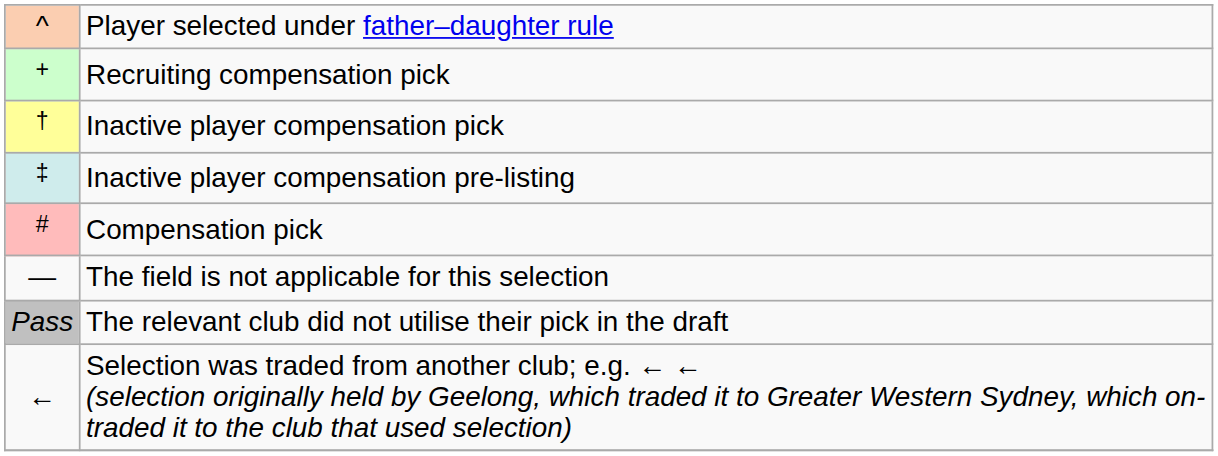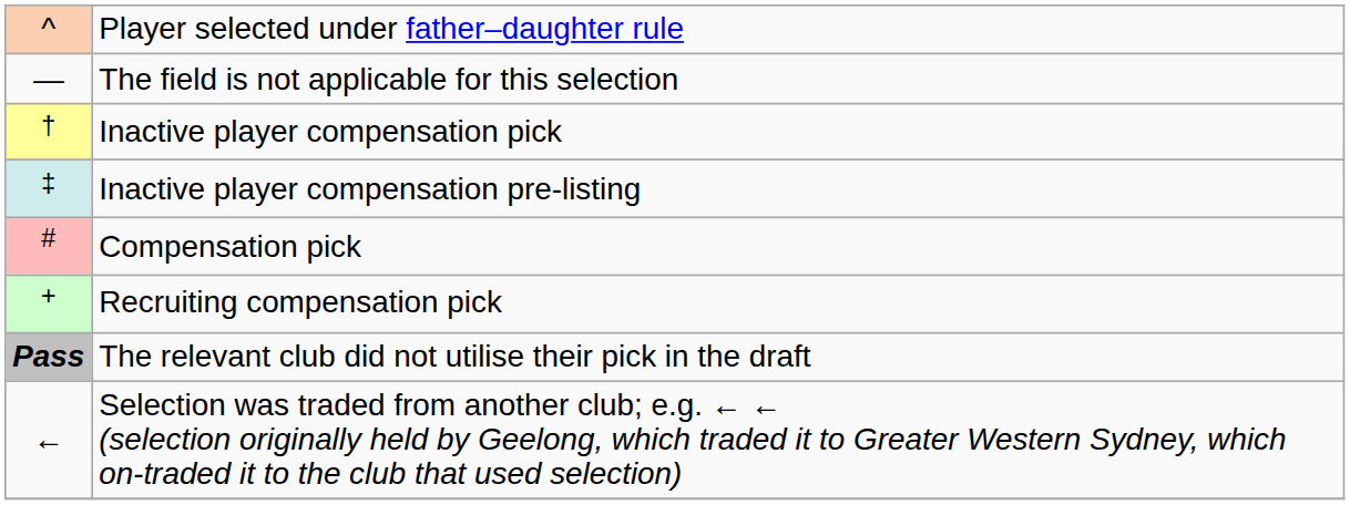 <table class="wikitable plainrowheaders" style="width:55%">
 <tr>
 <td scope="row" style="text-align:center; background:#FBCEB1;">^</td>
 <td>Player selected under <a href='#'>father–daughter rule</a></td>
 </tr>
 <tr>
-<td scope="row" style="text-align:center; background:#CCFFCC;"><sup>+</sup></td>
-<td>Recruiting compensation pick</td>
+<td scope="row" style="text-align:center;">—</td>
+<td>The field is not applicable for this selection</td>
 </tr>
 <tr>
 <td scope="row" style="text-align:center; background:#ff9;"><sup>†</sup></td>
 <td>Inactive player compensation pick</td>
 </tr>
 <tr>
 <td scope="row" style="text-align:center; background:#cfecec;"><sup>‡</sup></td>
 <td>Inactive player compensation pre-listing</td>
 </tr>
 <tr>
 <td scope="row" style="text-align:center; background:#ffbbbb;"><sup>#</sup></td>
 <td>Compensation pick</td>
 </tr>
 <tr>
-<td scope="row" style="text-align:center;">—</td>
-<td>The field is not applicable for this selection</td>
+<td scope="row" style="text-align:center; background:#CCFFCC;"><sup>+</sup></td>
+<td>Recruiting compensation pick</td>
 </tr>
 <tr>
-<td scope="row" style="text-align:center; background:silver;"><em>Pass</em></td>
+<td scope="row" style="text-align:center; background:silver;"><strong><em>Pass</em></strong></td>
 <td>The relevant club did not utilise their pick in the draft</td>
 </tr>
 <tr>
 <td scope="row" style="text-align:center;">←</td>
 <td>Selection was traded from another club; e.g. ← ←<br><em>(selection originally held by Geelong, which traded it to Greater Western Sydney, which on-traded it to the club that used selection)</em></td>
 </tr>
 <tr>
 </tr>
 </table>
